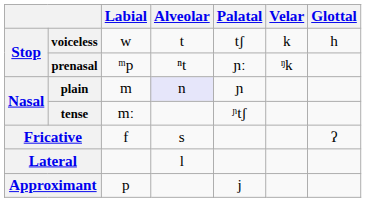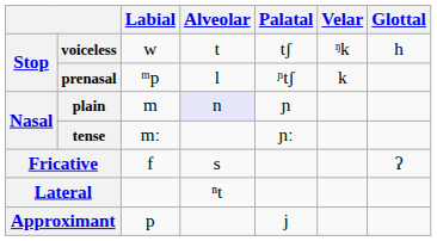 <table class="wikitable" style="text-align:center">
 <tr>
 <th colspan="2"></th>
 <th><a href='#'>Labial</a></th>
 <th><a href='#'>Alveolar</a></th>
 <th><a href='#'>Palatal</a></th>
 <th><a href='#'>Velar</a></th>
 <th><a href='#'>Glottal</a></th>
 </tr>
 <tr>
 <th rowspan="2"><a href='#'>Stop</a></th>
 <th><small>voiceless</small></th>
 <td>w</td>
 <td>t</td>
 <td>tʃ</td>
-<td>k</td>
+<td>ᵑk</td>
 <td>h</td>
 </tr>
 <tr>
 <th><small>prenasal</small></th>
 <td>ᵐp</td>
-<td>ⁿt</td>
-<td>ɲː</td>
-<td>ᵑk</td>
+<td>l</td>
+<td>ᶮtʃ</td>
+<td>k</td>
 <td></td>
 </tr>
 <tr>
 <th rowspan="2"><a href='#'>Nasal</a></th>
 <th><small>plain</small></th>
 <td>m</td>
 <td style="background: lavender;">n</td>
 <td>ɲ</td>
 <td></td>
 <td></td>
 </tr>
 <tr>
 <th><small>tense</small></th>
 <td>mː</td>
 <td></td>
-<td>ᶮtʃ</td>
+<td>ɲː</td>
 <td></td>
 <td></td>
 </tr>
 <tr>
 <th colspan="2"><a href='#'>Fricative</a></th>
 <td>f</td>
 <td>s</td>
 <td></td>
 <td></td>
 <td>ʔ</td>
 </tr>
 <tr>
 <th colspan="2"><a href='#'>Lateral</a></th>
 <td></td>
-<td>l</td>
+<td>ⁿt</td>
 <td></td>
 <td></td>
 <td></td>
 </tr>
 <tr>
 <th colspan="2"><a href='#'>Approximant</a></th>
 <td>p</td>
 <td></td>
 <td>j</td>
 <td></td>
 <td></td>
 </tr>
 </table>
